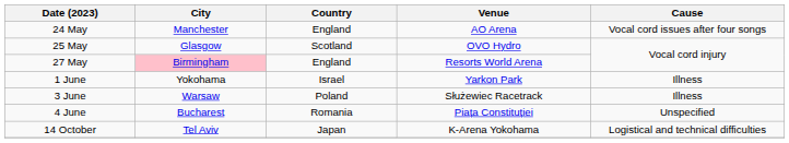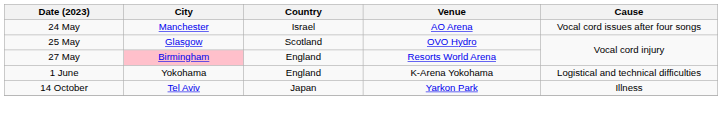 <table class="wikitable plainrowheaders" style="text-align:center;">
 <tr>
 <th scope="col" style="width:12em;">Date (2023)</th>
 <th scope="col" style="width:12em;">City</th>
 <th scope="col" style="width:12em;">Country</th>
 <th scope="col" style="width:18em;">Venue</th>
 <th scope="col" style="width:18em;">Cause</th>
 </tr>
 <tr>
 <td>24 May</td>
 <td><a href='#'>Manchester</a></td>
-<td>England</td>
+<td>Israel</td>
 <td><a href='#'>AO Arena</a></td>
 <td>Vocal cord issues after four songs</td>
 </tr>
 <tr>
 <td>25 May</td>
 <td><a href='#'>Glasgow</a></td>
 <td>Scotland</td>
 <td><a href='#'>OVO Hydro</a></td>
 <td rowspan="2">Vocal cord injury</td>
 </tr>
 <tr>
 <td>27 May</td>
 <td style="background: pink;"><a href='#'>Birmingham</a></td>
 <td>England</td>
 <td><a href='#'>Resorts World Arena</a></td>
 </tr>
 <tr>
 <td>1 June</td>
 <td>Yokohama</td>
-<td>Israel</td>
-<td><a href='#'>Yarkon Park</a></td>
-<td>Illness</td>
-</tr>
-<tr>
-<td>3 June</td>
-<td><a href='#'>Warsaw</a></td>
-<td>Poland</td>
-<td>Służewiec Racetrack</td>
-<td>Illness</td>
-</tr>
-<tr>
-<td>4 June</td>
-<td><a href='#'>Bucharest</a></td>
-<td>Romania</td>
-<td><a href='#'>Piața Constituției</a></td>
-<td>Unspecified</td>
+<td>England</td>
+<td>K-Arena Yokohama</td>
+<td>Logistical and technical difficulties</td>
 </tr>
 <tr>
 <td>14 October</td>
 <td><a href='#'>Tel Aviv</a></td>
 <td>Japan</td>
-<td>K-Arena Yokohama</td>
-<td>Logistical and technical difficulties</td>
+<td><a href='#'>Yarkon Park</a></td>
+<td>Illness</td>
 </tr>
 <tr>
 </tr>
 </table>
